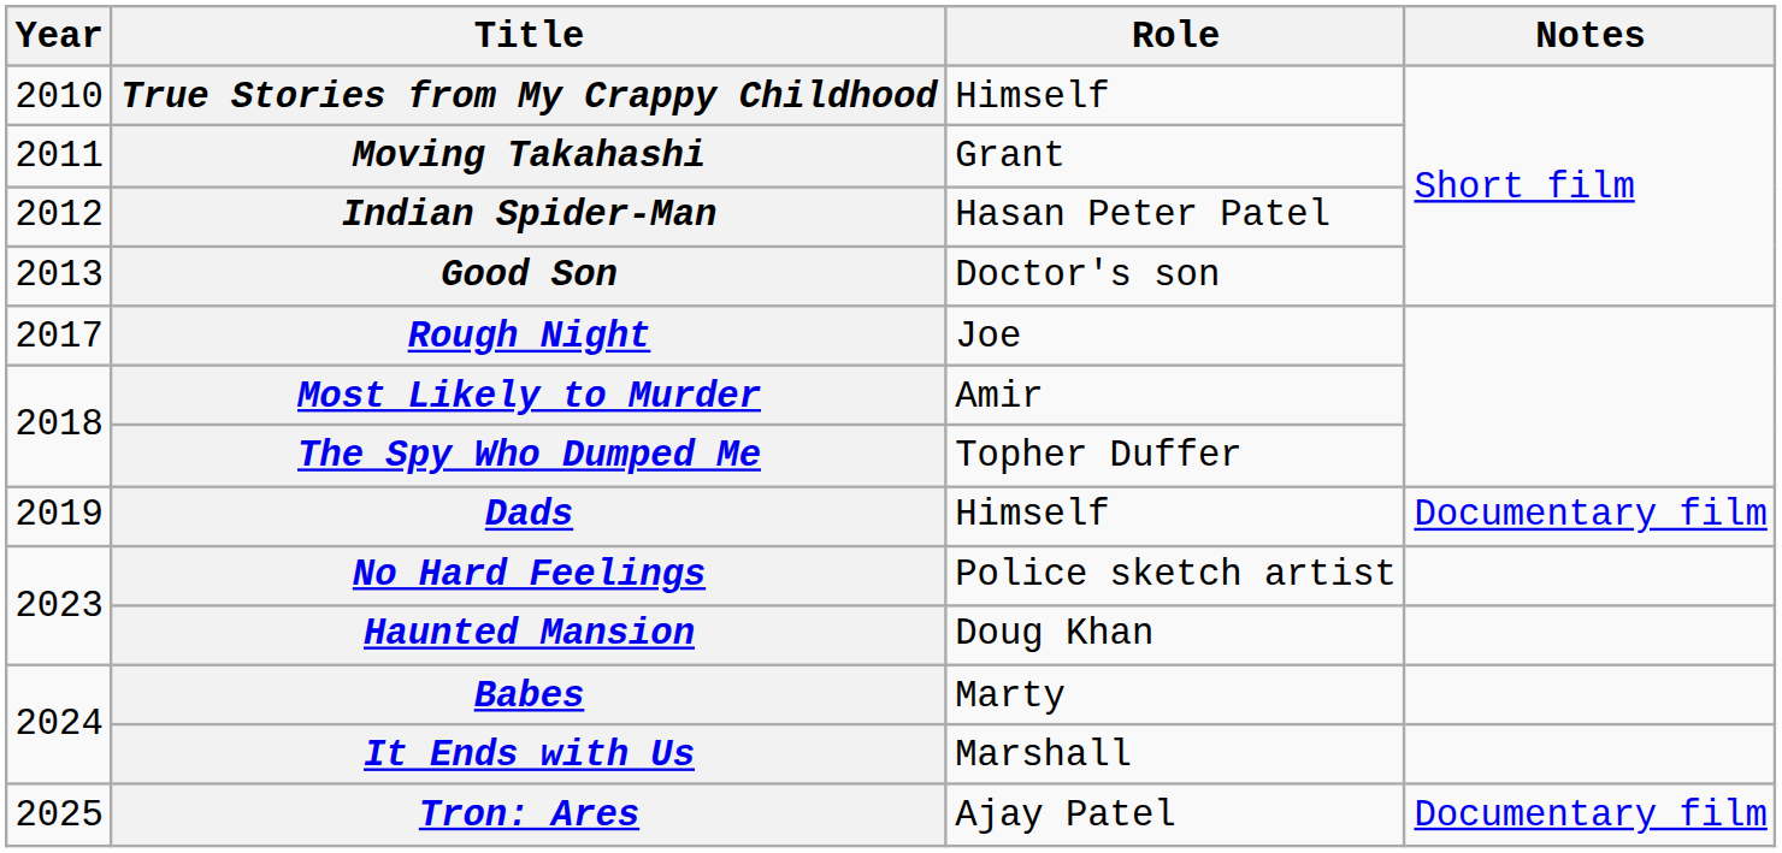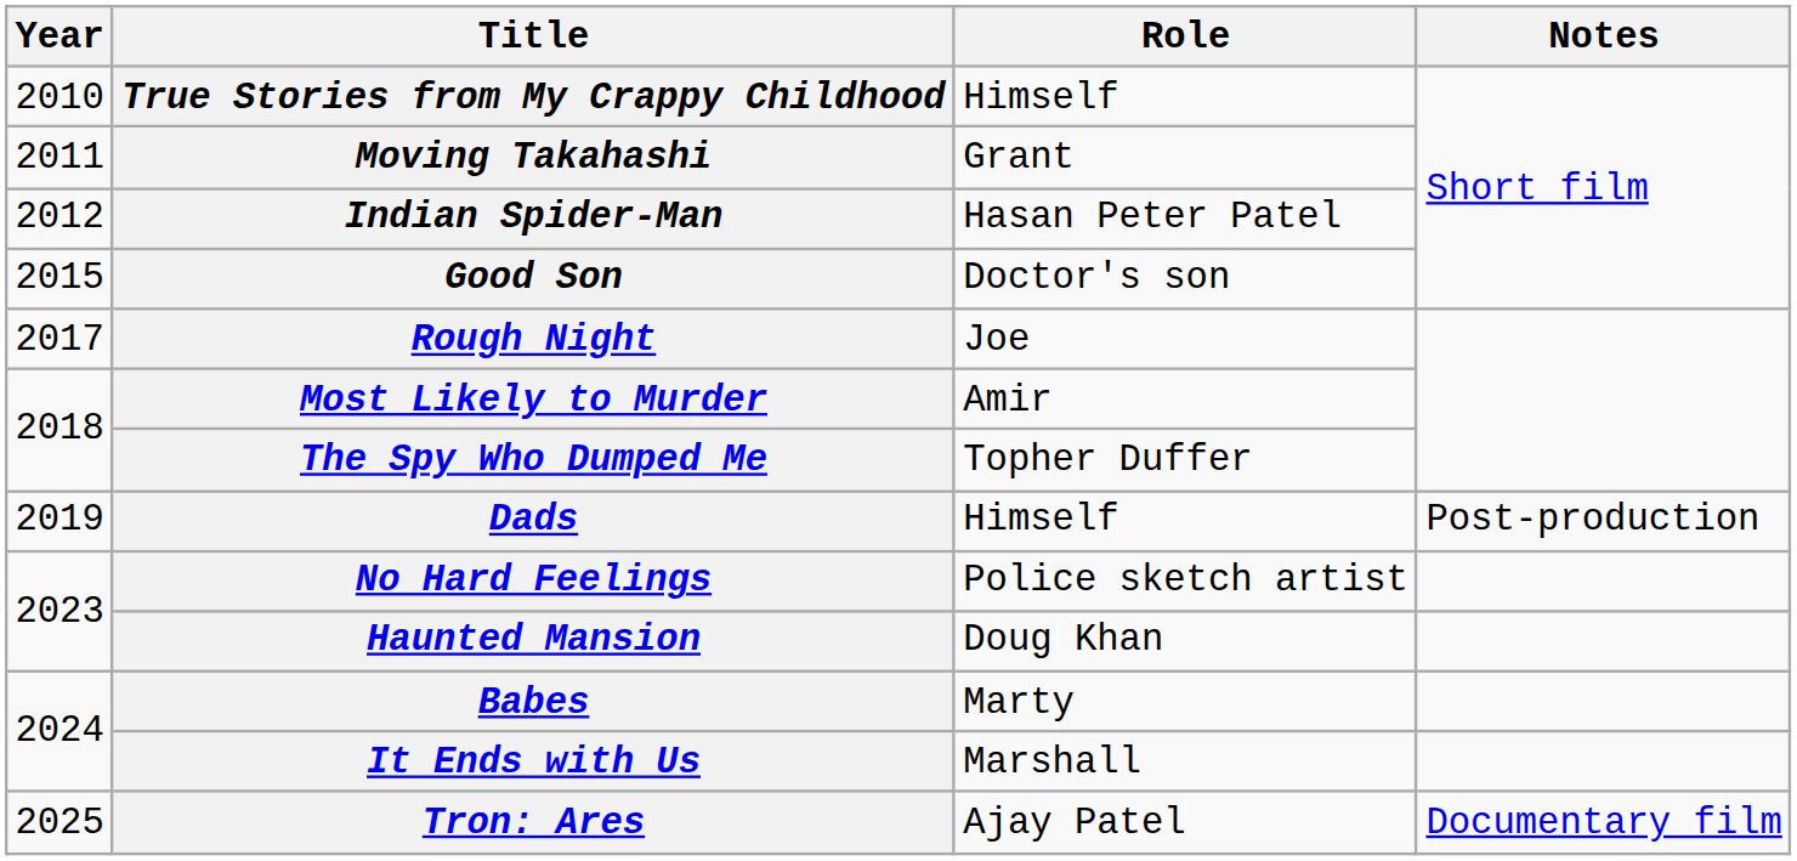 <table class="wikitable plainrowheaders sortable" style="margin-right: 0;">
 <tr>
 <th scope="col">Year</th>
 <th scope="col">Title</th>
 <th scope="col">Role</th>
 <th scope="col" class="unsortable">Notes</th>
 </tr>
 <tr>
 <td>2010</td>
 <th scope="row"><em>True Stories from My Crappy Childhood</em></th>
 <td>Himself</td>
 <td rowspan="4"><a href='#'>Short film</a></td>
 </tr>
 <tr>
 <td>2011</td>
 <th scope="row"><em>Moving Takahashi</em></th>
 <td>Grant</td>
 </tr>
 <tr>
 <td>2012</td>
 <th scope="row"><em>Indian Spider-Man</em></th>
 <td>Hasan Peter Patel</td>
 </tr>
 <tr>
-<td>2013</td>
+<td>2015</td>
 <th scope="row"><em>Good Son</em></th>
 <td>Doctor's son</td>
 </tr>
 <tr>
 <td>2017</td>
 <th scope="row"><em><a href='#'>Rough Night</a></em></th>
 <td>Joe</td>
 <td rowspan="3"></td>
 </tr>
 <tr>
 <td rowspan="2">2018</td>
 <th scope="row"><em><a href='#'>Most Likely to Murder</a></em></th>
 <td>Amir</td>
 </tr>
 <tr>
 <th scope="row"><em><a href='#'>The Spy Who Dumped Me</a></em></th>
 <td>Topher Duffer</td>
 </tr>
 <tr>
 <td>2019</td>
 <th scope="row"><em><a href='#'>Dads</a></em></th>
 <td>Himself</td>
-<td><a href='#'>Documentary film</a></td>
+<td>Post-production</td>
 </tr>
 <tr>
 <td rowspan="2">2023</td>
 <th scope="row"><em><a href='#'>No Hard Feelings</a></em></th>
 <td>Police sketch artist</td>
 <td></td>
 </tr>
 <tr>
 <th scope="row"><em><a href='#'>Haunted Mansion</a></em></th>
 <td>Doug Khan</td>
 <td></td>
 </tr>
 <tr>
 <td rowspan="2">2024</td>
 <th scope="row"><em><a href='#'>Babes</a></em></th>
 <td>Marty</td>
 <td></td>
 </tr>
 <tr>
 <th scope="row"><em><a href='#'>It Ends with Us</a></em></th>
 <td>Marshall</td>
 <td></td>
 </tr>
 <tr>
 <td>2025</td>
 <th scope="row"><em><a href='#'>Tron: Ares</a></em></th>
 <td>Ajay Patel</td>
 <td><a href='#'>Documentary film</a></td>
 </tr>
 </table>
